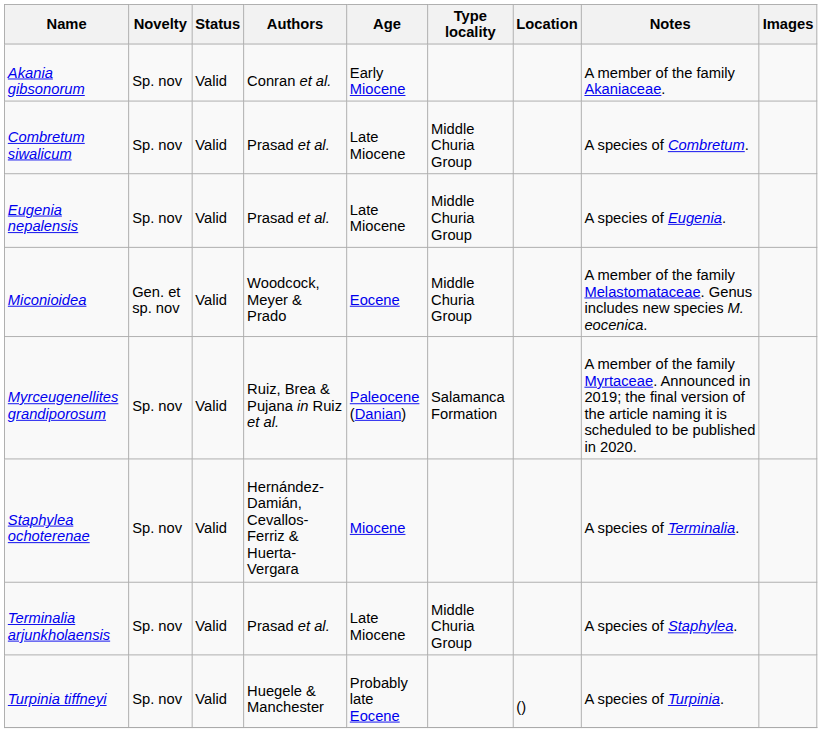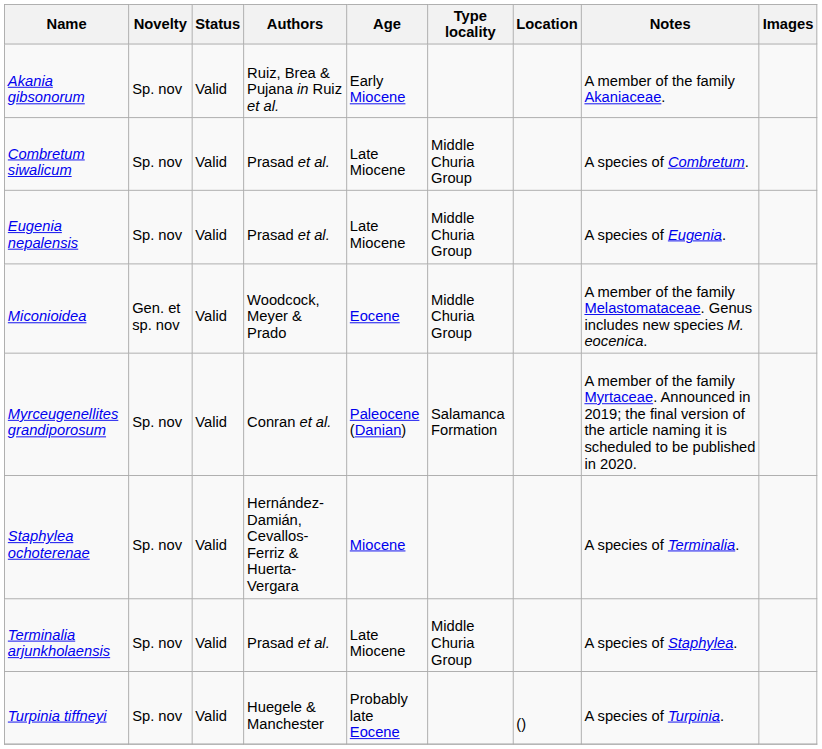 <table class="wikitable sortable" align="center" width="100%">
 <tr>
 <th>Name</th>
 <th>Novelty</th>
 <th>Status</th>
 <th>Authors</th>
 <th>Age</th>
 <th>Type locality</th>
 <th>Location</th>
 <th>Notes</th>
 <th>Images</th>
 </tr>
 <tr>
 <td><br><em><a href='#'>Akania gibsonorum</a></em></td>
 <td><br>Sp. nov</td>
 <td><br>Valid</td>
-<td><br>Conran <em>et al.</em></td>
+<td><br>Ruiz, Brea & Pujana <em>in</em> Ruiz <em>et al.</em></td>
 <td><br>Early <a href='#'>Miocene</a></td>
 <td></td>
 <td><br></td>
 <td><br>A member of the family <a href='#'>Akaniaceae</a>.</td>
 <td></td>
 </tr>
 <tr>
 <td><br><em><a href='#'>Combretum siwalicum</a></em></td>
 <td><br>Sp. nov</td>
 <td><br>Valid</td>
 <td><br>Prasad <em>et al.</em></td>
 <td><br>Late Miocene</td>
 <td><br>Middle Churia Group</td>
 <td><br></td>
 <td><br>A species of <em><a href='#'>Combretum</a></em>.</td>
 <td></td>
 </tr>
 <tr>
 <td><br><em><a href='#'>Eugenia nepalensis</a></em></td>
 <td><br>Sp. nov</td>
 <td><br>Valid</td>
 <td><br>Prasad <em>et al.</em></td>
 <td><br>Late Miocene</td>
 <td><br>Middle Churia Group</td>
 <td><br></td>
 <td><br>A species of <em><a href='#'>Eugenia</a></em>.</td>
 <td></td>
 </tr>
 <tr>
 <td><br><em><a href='#'>Miconioidea</a></em></td>
 <td><br>Gen. et sp. nov</td>
 <td><br>Valid</td>
 <td><br>Woodcock, Meyer & Prado</td>
 <td><br><a href='#'>Eocene</a></td>
 <td><br>Middle Churia Group</td>
 <td><br></td>
 <td><br>A member of the family <a href='#'>Melastomataceae</a>. Genus includes new species <em>M. eocenica</em>.</td>
 <td></td>
 </tr>
 <tr>
 <td><br><em><a href='#'>Myrceugenellites grandiporosum</a></em></td>
 <td><br>Sp. nov</td>
 <td><br>Valid</td>
-<td><br>Ruiz, Brea & Pujana <em>in</em> Ruiz <em>et al.</em></td>
+<td><br>Conran <em>et al.</em></td>
 <td><br><a href='#'>Paleocene</a> (<a href='#'>Danian</a>)</td>
 <td><br>Salamanca Formation</td>
 <td><br></td>
 <td><br>A member of the family <a href='#'>Myrtaceae</a>. Announced in 2019; the final version of the article naming it is scheduled to be published in 2020.</td>
 <td></td>
 </tr>
 <tr>
 <td><br><em><a href='#'>Staphylea ochoterenae</a></em></td>
 <td><br>Sp. nov</td>
 <td><br>Valid</td>
 <td><br>Hernández-Damián, Cevallos-Ferriz & Huerta-Vergara</td>
 <td><br><a href='#'>Miocene</a></td>
 <td></td>
 <td><br></td>
 <td><br>A species of <em><a href='#'>Terminalia</a></em>.</td>
 <td></td>
 </tr>
 <tr>
 <td><br><em><a href='#'>Terminalia arjunkholaensis</a></em></td>
 <td><br>Sp. nov</td>
 <td><br>Valid</td>
 <td><br>Prasad <em>et al.</em></td>
 <td><br>Late Miocene</td>
 <td><br>Middle Churia Group</td>
 <td><br></td>
 <td><br>A species of <em><a href='#'>Staphylea</a></em>.</td>
 <td></td>
 </tr>
 <tr>
 <td><br><em><a href='#'>Turpinia tiffneyi</a></em></td>
 <td><br>Sp. nov</td>
 <td><br>Valid</td>
 <td><br>Huegele & Manchester</td>
 <td><br>Probably late <a href='#'>Eocene</a></td>
 <td></td>
 <td><br><br>()</td>
 <td><br>A species of <em><a href='#'>Turpinia</a></em>.</td>
 <td></td>
 </tr>
 <tr>
 </tr>
 </table>
